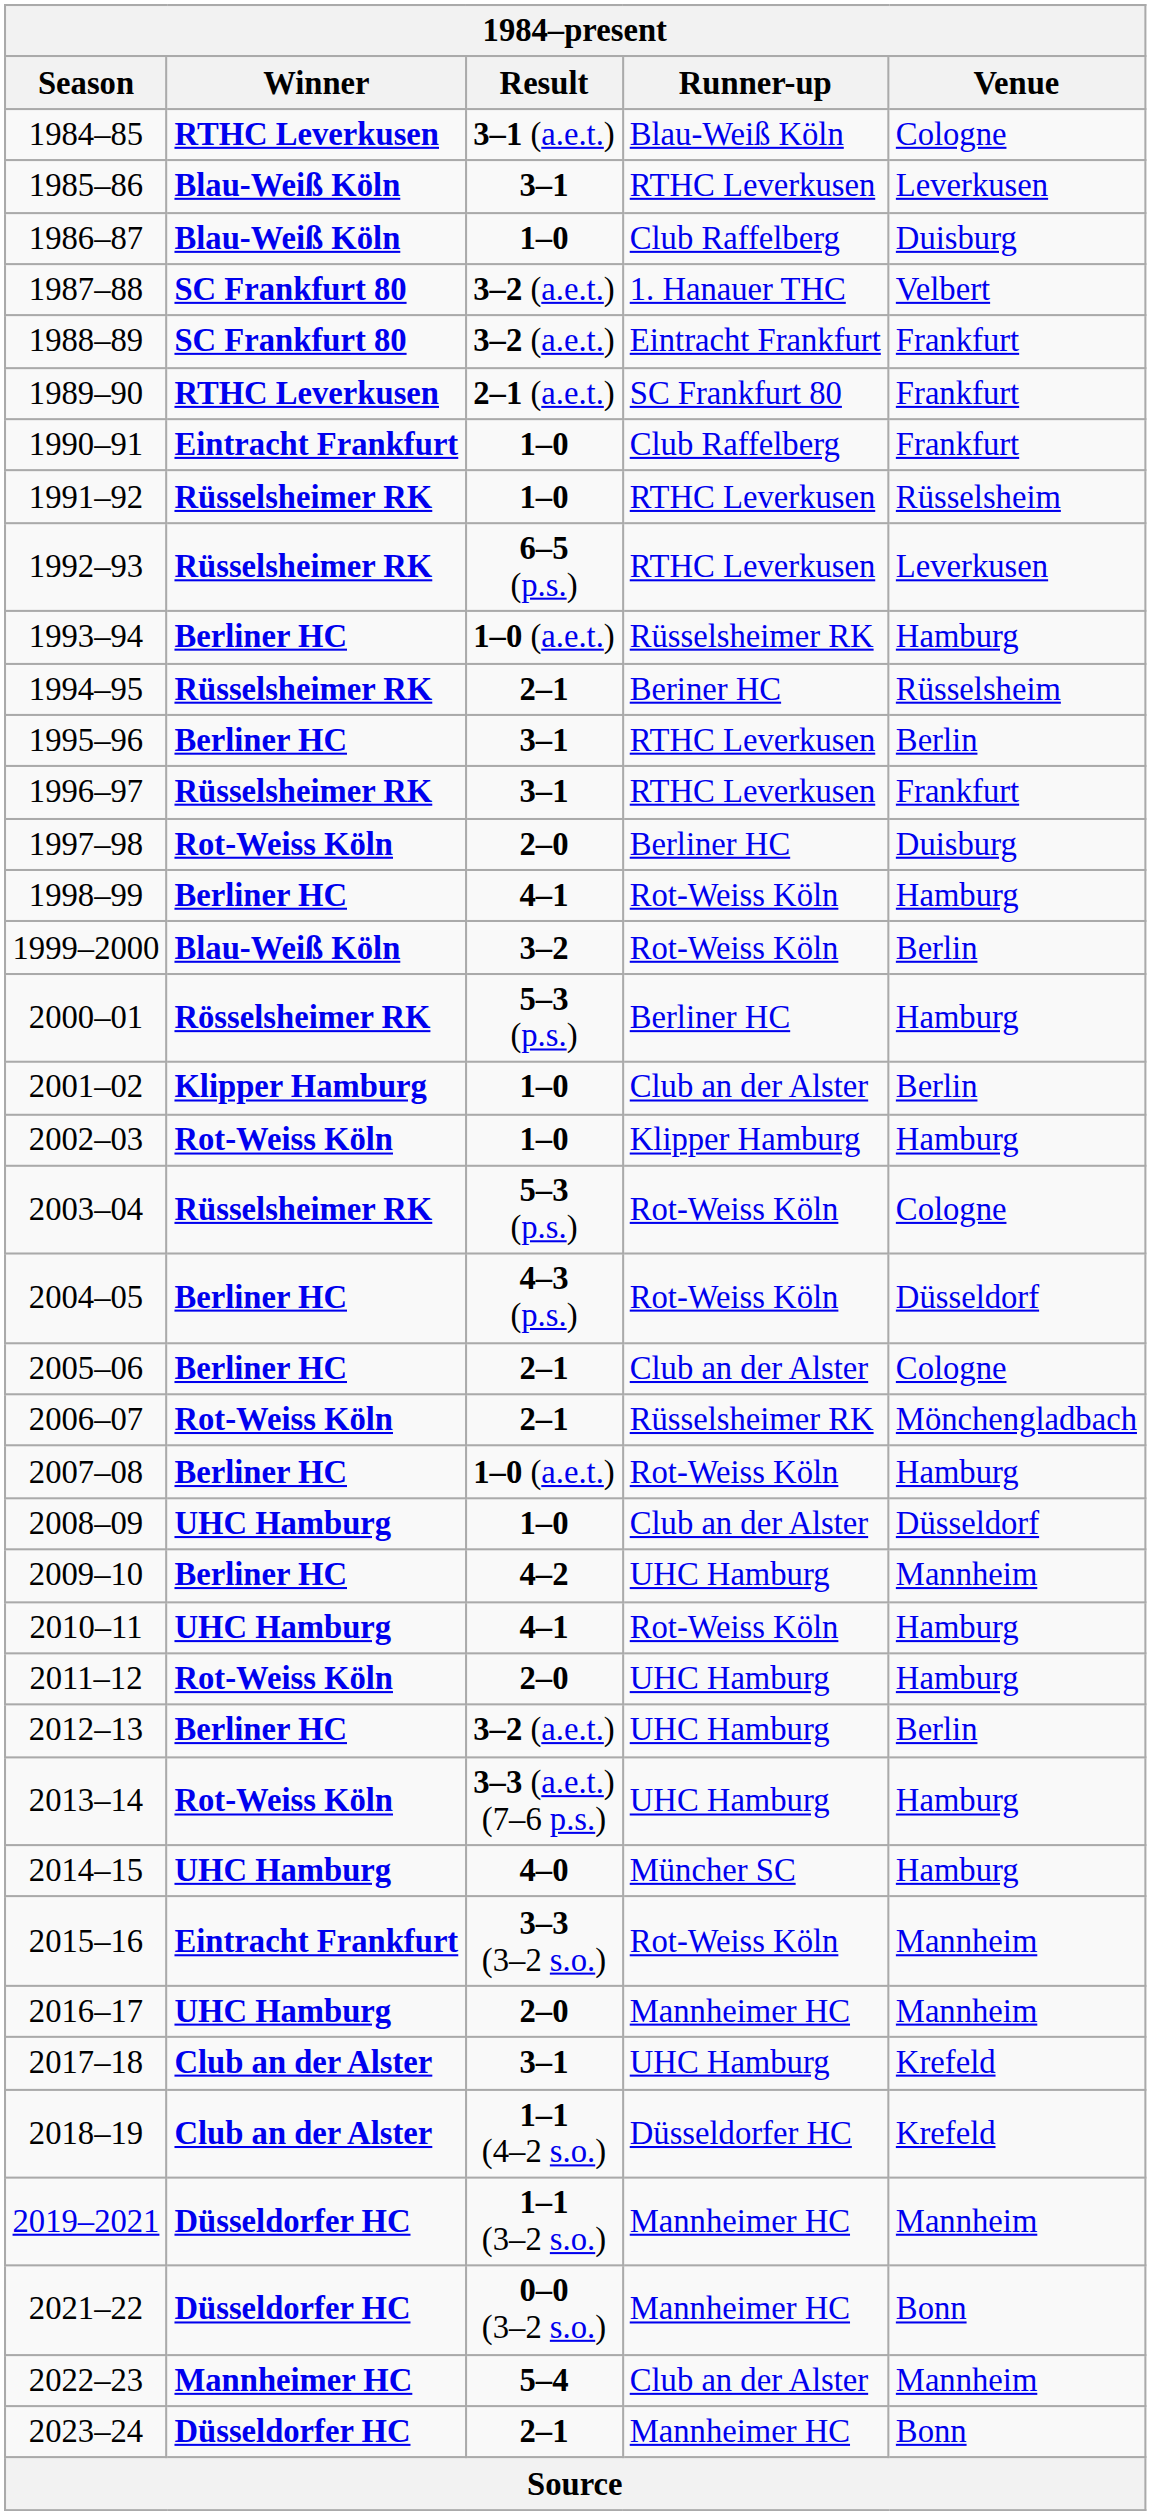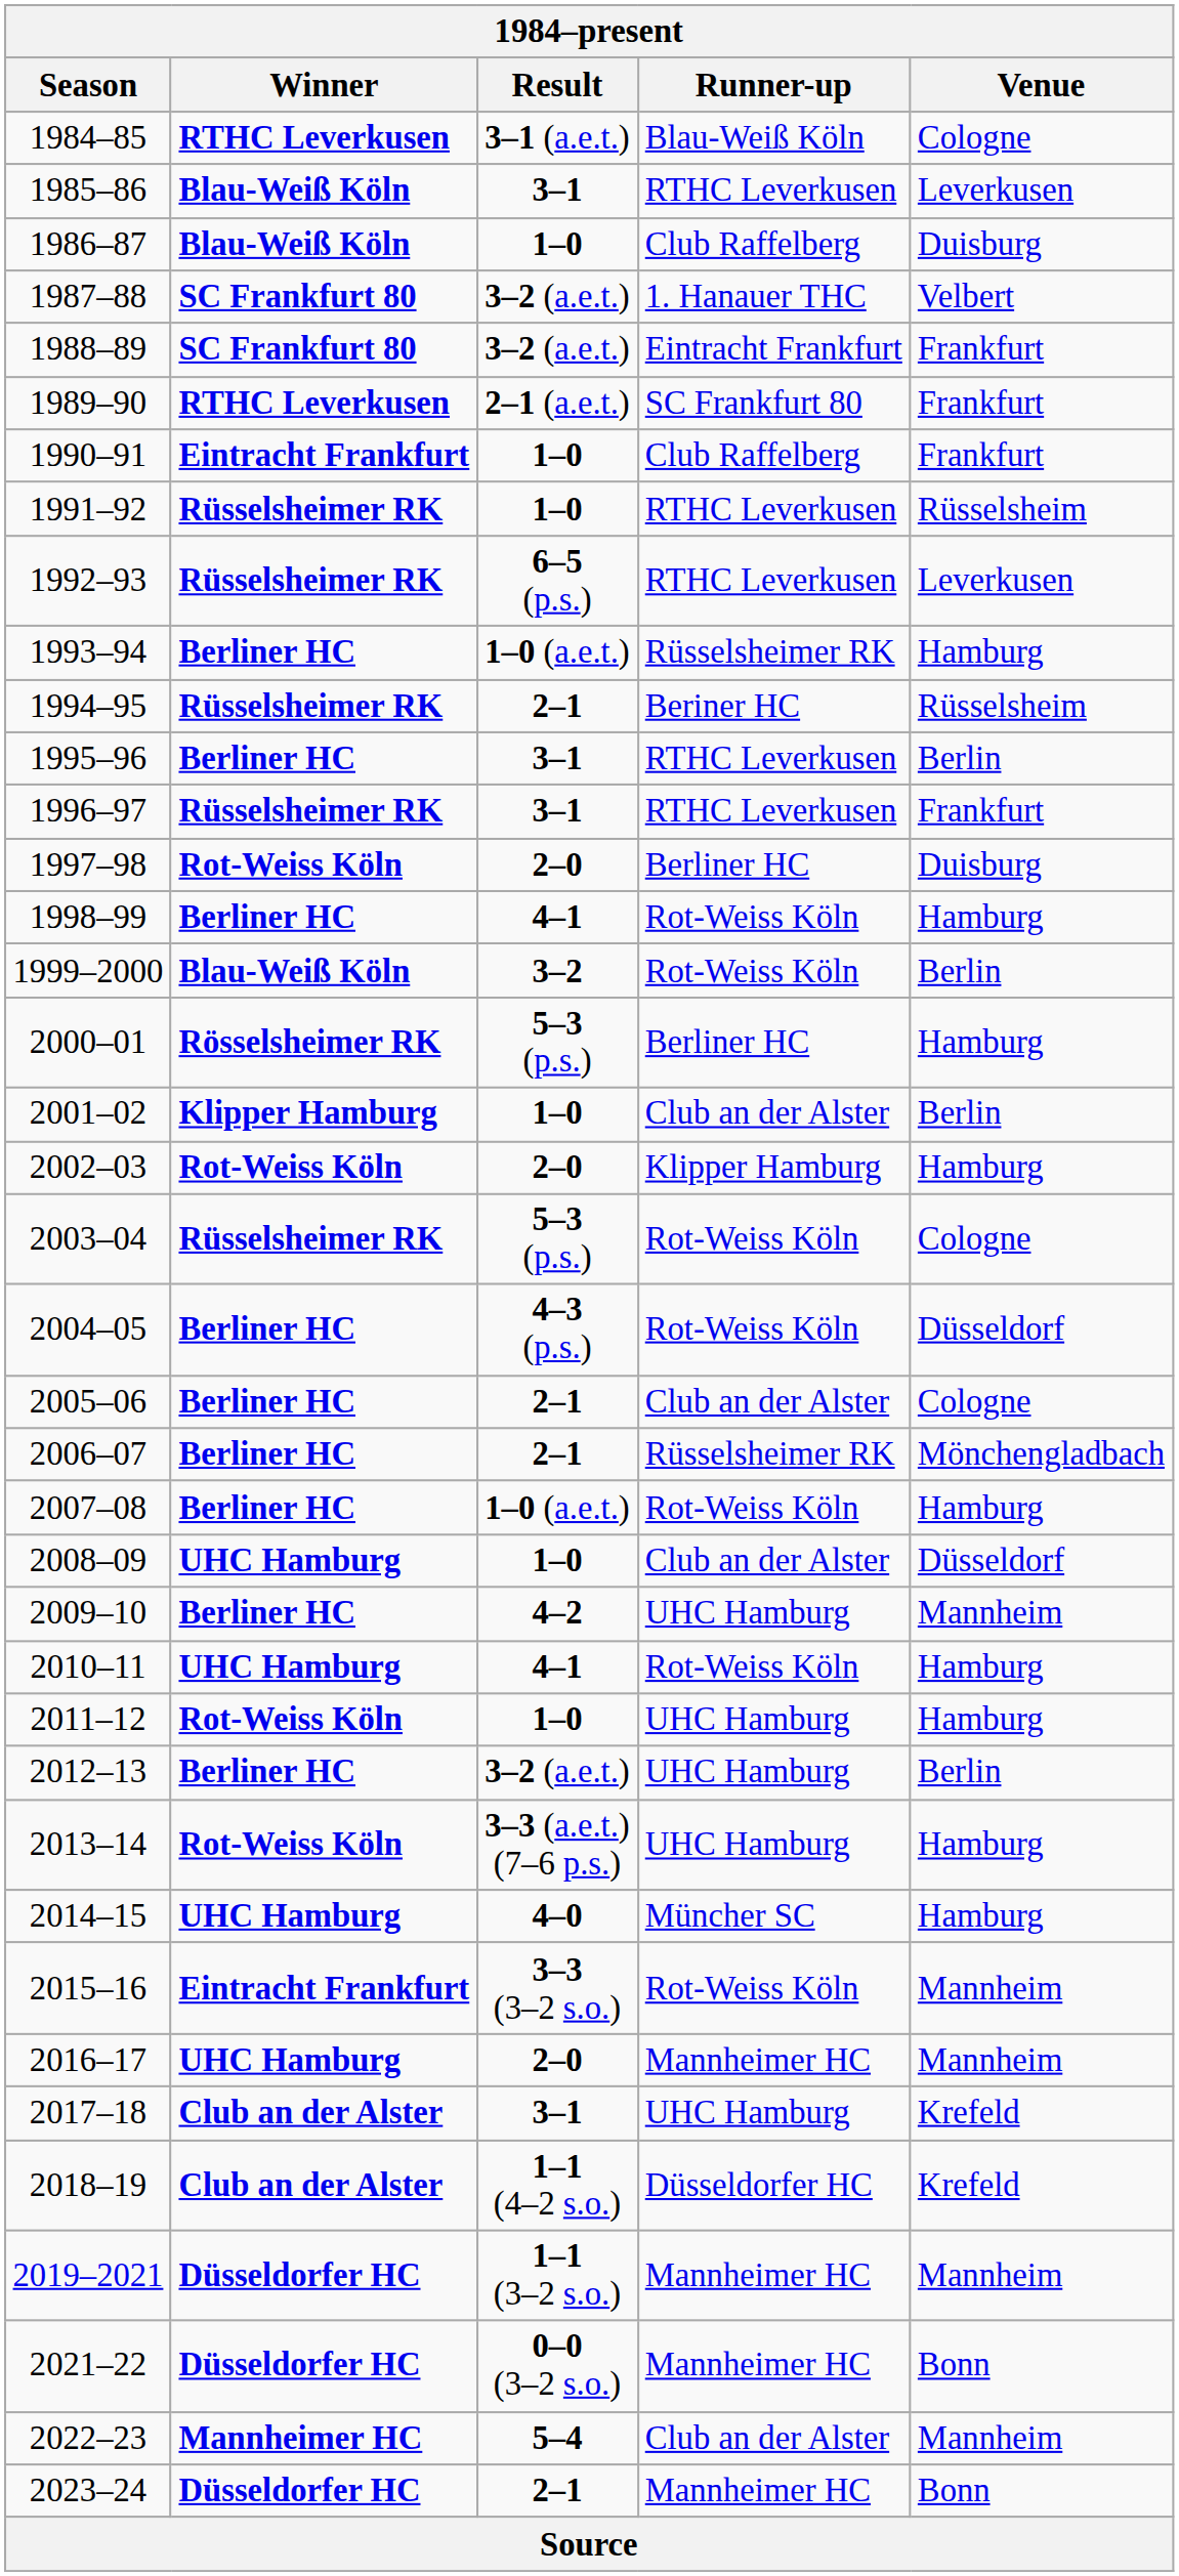 <table class=wikitable>
 <tr>
 <th colspan=5>1984–present</th>
 </tr>
 <tr>
 <th>Season</th>
 <th>Winner</th>
 <th>Result</th>
 <th>Runner-up</th>
 <th>Venue</th>
 </tr>
 <tr>
 <td align=center>1984–85</td>
 <td><strong><a href='#'>RTHC Leverkusen</a></strong></td>
 <td align=center><strong>3–1</strong> (<a href='#'>a.e.t.</a>)</td>
 <td><a href='#'>Blau-Weiß Köln</a></td>
 <td><a href='#'>Cologne</a></td>
 </tr>
 <tr>
 <td align=center>1985–86</td>
 <td><strong><a href='#'>Blau-Weiß Köln</a></strong></td>
 <td align=center><strong>3–1</strong></td>
 <td><a href='#'>RTHC Leverkusen</a></td>
 <td><a href='#'>Leverkusen</a></td>
 </tr>
 <tr>
 <td align=center>1986–87</td>
 <td><strong><a href='#'>Blau-Weiß Köln</a></strong></td>
 <td align=center><strong>1–0</strong></td>
 <td><a href='#'>Club Raffelberg</a></td>
 <td><a href='#'>Duisburg</a></td>
 </tr>
 <tr>
 <td align=center>1987–88</td>
 <td><strong><a href='#'>SC Frankfurt 80</a></strong></td>
 <td align=center><strong>3–2</strong> (<a href='#'>a.e.t.</a>)</td>
 <td><a href='#'>1. Hanauer THC</a></td>
 <td><a href='#'>Velbert</a></td>
 </tr>
 <tr>
 <td align=center>1988–89</td>
 <td><strong><a href='#'>SC Frankfurt 80</a></strong></td>
 <td align=center><strong>3–2</strong> (<a href='#'>a.e.t.</a>)</td>
 <td><a href='#'>Eintracht Frankfurt</a></td>
 <td><a href='#'>Frankfurt</a></td>
 </tr>
 <tr>
 <td align=center>1989–90</td>
 <td><strong><a href='#'>RTHC Leverkusen</a></strong></td>
 <td align=center><strong>2–1</strong> (<a href='#'>a.e.t.</a>)</td>
 <td><a href='#'>SC Frankfurt 80</a></td>
 <td><a href='#'>Frankfurt</a></td>
 </tr>
 <tr>
 <td align=center>1990–91</td>
 <td><strong><a href='#'>Eintracht Frankfurt</a></strong></td>
 <td align=center><strong>1–0</strong></td>
 <td><a href='#'>Club Raffelberg</a></td>
 <td><a href='#'>Frankfurt</a></td>
 </tr>
 <tr>
 <td align=center>1991–92</td>
 <td><strong><a href='#'>Rüsselsheimer RK</a></strong></td>
 <td align=center><strong>1–0</strong></td>
 <td><a href='#'>RTHC Leverkusen</a></td>
 <td><a href='#'>Rüsselsheim</a></td>
 </tr>
 <tr>
 <td align=center>1992–93</td>
 <td><strong><a href='#'>Rüsselsheimer RK</a></strong></td>
 <td align=center><strong>6–5</strong><br>(<a href='#'>p.s.</a>)</td>
 <td><a href='#'>RTHC Leverkusen</a></td>
 <td><a href='#'>Leverkusen</a></td>
 </tr>
 <tr>
 <td align=center>1993–94</td>
 <td><strong><a href='#'>Berliner HC</a></strong></td>
 <td align=center><strong>1–0</strong> (<a href='#'>a.e.t.</a>)</td>
 <td><a href='#'>Rüsselsheimer RK</a></td>
 <td><a href='#'>Hamburg</a></td>
 </tr>
 <tr>
 <td align=center>1994–95</td>
 <td><strong><a href='#'>Rüsselsheimer RK</a></strong></td>
 <td align=center><strong>2–1</strong></td>
 <td><a href='#'>Beriner HC</a></td>
 <td><a href='#'>Rüsselsheim</a></td>
 </tr>
 <tr>
 <td align=center>1995–96</td>
 <td><strong><a href='#'>Berliner HC</a></strong></td>
 <td align=center><strong>3–1</strong></td>
 <td><a href='#'>RTHC Leverkusen</a></td>
 <td><a href='#'>Berlin</a></td>
 </tr>
 <tr>
 <td align=center>1996–97</td>
 <td><strong><a href='#'>Rüsselsheimer RK</a></strong></td>
 <td align=center><strong>3–1</strong></td>
 <td><a href='#'>RTHC Leverkusen</a></td>
 <td><a href='#'>Frankfurt</a></td>
 </tr>
 <tr>
 <td align=center>1997–98</td>
 <td><strong><a href='#'>Rot-Weiss Köln</a></strong></td>
 <td align=center><strong>2–0</strong></td>
 <td><a href='#'>Berliner HC</a></td>
 <td><a href='#'>Duisburg</a></td>
 </tr>
 <tr>
 <td align=center>1998–99</td>
 <td><strong><a href='#'>Berliner HC</a></strong></td>
 <td align=center><strong>4–1</strong></td>
 <td><a href='#'>Rot-Weiss Köln</a></td>
 <td><a href='#'>Hamburg</a></td>
 </tr>
 <tr>
 <td align=center>1999–2000</td>
 <td><strong><a href='#'>Blau-Weiß Köln</a></strong></td>
 <td align=center><strong>3–2</strong></td>
 <td><a href='#'>Rot-Weiss Köln</a></td>
 <td><a href='#'>Berlin</a></td>
 </tr>
 <tr>
 <td align=center>2000–01</td>
 <td><strong><a href='#'>Rösselsheimer RK</a></strong></td>
 <td align=center><strong>5–3</strong><br>(<a href='#'>p.s.</a>)</td>
 <td><a href='#'>Berliner HC</a></td>
 <td><a href='#'>Hamburg</a></td>
 </tr>
 <tr>
 <td align=center>2001–02</td>
 <td><strong><a href='#'>Klipper Hamburg</a></strong></td>
 <td align=center><strong>1–0</strong></td>
 <td><a href='#'>Club an der Alster</a></td>
 <td><a href='#'>Berlin</a></td>
 </tr>
 <tr>
 <td align=center>2002–03</td>
 <td><strong><a href='#'>Rot-Weiss Köln</a></strong></td>
-<td align=center><strong>1–0</strong></td>
+<td align=center><strong>2–0</strong></td>
 <td><a href='#'>Klipper Hamburg</a></td>
 <td><a href='#'>Hamburg</a></td>
 </tr>
 <tr>
 <td align=center>2003–04</td>
 <td><strong><a href='#'>Rüsselsheimer RK</a></strong></td>
 <td align=center><strong>5–3</strong><br>(<a href='#'>p.s.</a>)</td>
 <td><a href='#'>Rot-Weiss Köln</a></td>
 <td><a href='#'>Cologne</a></td>
 </tr>
 <tr>
 <td align=center>2004–05</td>
 <td><strong><a href='#'>Berliner HC</a></strong></td>
 <td align=center><strong>4–3</strong><br>(<a href='#'>p.s.</a>)</td>
 <td><a href='#'>Rot-Weiss Köln</a></td>
 <td><a href='#'>Düsseldorf</a></td>
 </tr>
 <tr>
 <td align=center>2005–06</td>
 <td><strong><a href='#'>Berliner HC</a></strong></td>
 <td align=center><strong>2–1</strong></td>
 <td><a href='#'>Club an der Alster</a></td>
 <td><a href='#'>Cologne</a></td>
 </tr>
 <tr>
 <td align=center>2006–07</td>
-<td><strong><a href='#'>Rot-Weiss Köln</a></strong></td>
+<td><strong><a href='#'>Berliner HC</a></strong></td>
 <td align=center><strong>2–1</strong></td>
 <td><a href='#'>Rüsselsheimer RK</a></td>
 <td><a href='#'>Mönchengladbach</a></td>
 </tr>
 <tr>
 <td align=center>2007–08</td>
 <td><strong><a href='#'>Berliner HC</a></strong></td>
 <td align=center><strong>1–0</strong> (<a href='#'>a.e.t.</a>)</td>
 <td><a href='#'>Rot-Weiss Köln</a></td>
 <td><a href='#'>Hamburg</a></td>
 </tr>
 <tr>
 <td align=center>2008–09</td>
 <td><strong><a href='#'>UHC Hamburg</a></strong></td>
 <td align=center><strong>1–0</strong></td>
 <td><a href='#'>Club an der Alster</a></td>
 <td><a href='#'>Düsseldorf</a></td>
 </tr>
 <tr>
 <td align=center>2009–10</td>
 <td><strong><a href='#'>Berliner HC</a></strong></td>
 <td align=center><strong>4–2</strong></td>
 <td><a href='#'>UHC Hamburg</a></td>
 <td><a href='#'>Mannheim</a></td>
 </tr>
 <tr>
 <td align=center>2010–11</td>
 <td><strong><a href='#'>UHC Hamburg</a></strong></td>
 <td align=center><strong>4–1</strong></td>
 <td><a href='#'>Rot-Weiss Köln</a></td>
 <td><a href='#'>Hamburg</a></td>
 </tr>
 <tr>
 <td align=center>2011–12</td>
 <td><strong><a href='#'>Rot-Weiss Köln</a></strong></td>
-<td align=center><strong>2–0</strong></td>
+<td align=center><strong>1–0</strong></td>
 <td><a href='#'>UHC Hamburg</a></td>
 <td><a href='#'>Hamburg</a></td>
 </tr>
 <tr>
 <td align=center>2012–13</td>
 <td><strong><a href='#'>Berliner HC</a></strong></td>
 <td align=center><strong>3–2</strong> (<a href='#'>a.e.t.</a>)</td>
 <td><a href='#'>UHC Hamburg</a></td>
 <td><a href='#'>Berlin</a></td>
 </tr>
 <tr>
 <td align=center>2013–14</td>
 <td><strong><a href='#'>Rot-Weiss Köln</a></strong></td>
 <td align=center><strong>3–3</strong> (<a href='#'>a.e.t.</a>)<br>(7–6 <a href='#'>p.s.</a>)</td>
 <td><a href='#'>UHC Hamburg</a></td>
 <td><a href='#'>Hamburg</a></td>
 </tr>
 <tr>
 <td align=center>2014–15</td>
 <td><strong><a href='#'>UHC Hamburg</a></strong></td>
 <td align=center><strong>4–0</strong></td>
 <td><a href='#'>Müncher SC</a></td>
 <td><a href='#'>Hamburg</a></td>
 </tr>
 <tr>
 <td align=center>2015–16</td>
 <td><strong><a href='#'>Eintracht Frankfurt</a></strong></td>
 <td align=center><strong>3–3</strong><br>(3–2 <a href='#'>s.o.</a>)</td>
 <td><a href='#'>Rot-Weiss Köln</a></td>
 <td><a href='#'>Mannheim</a></td>
 </tr>
 <tr>
 <td align=center>2016–17</td>
 <td><strong><a href='#'>UHC Hamburg</a></strong></td>
 <td align=center><strong>2–0</strong></td>
 <td><a href='#'>Mannheimer HC</a></td>
 <td><a href='#'>Mannheim</a></td>
 </tr>
 <tr>
 <td align=center>2017–18</td>
 <td><strong><a href='#'>Club an der Alster</a></strong></td>
 <td align=center><strong>3–1</strong></td>
 <td><a href='#'>UHC Hamburg</a></td>
 <td><a href='#'>Krefeld</a></td>
 </tr>
 <tr>
 <td align=center>2018–19</td>
 <td><strong><a href='#'>Club an der Alster</a></strong></td>
 <td align=center><strong>1–1</strong><br>(4–2 <a href='#'>s.o.</a>)</td>
 <td><a href='#'>Düsseldorfer HC</a></td>
 <td><a href='#'>Krefeld</a></td>
 </tr>
 <tr>
 <td align=center><a href='#'>2019–2021</a></td>
 <td><strong><a href='#'>Düsseldorfer HC</a></strong></td>
 <td align=center><strong>1–1</strong><br>(3–2 <a href='#'>s.o.</a>)</td>
 <td><a href='#'>Mannheimer HC</a></td>
 <td><a href='#'>Mannheim</a></td>
 </tr>
 <tr>
 <td align=center>2021–22</td>
 <td><strong><a href='#'>Düsseldorfer HC</a></strong></td>
 <td align=center><strong>0–0</strong><br>(3–2 <a href='#'>s.o.</a>)</td>
 <td><a href='#'>Mannheimer HC</a></td>
 <td><a href='#'>Bonn</a></td>
 </tr>
 <tr>
 <td align=center>2022–23</td>
 <td><strong><a href='#'>Mannheimer HC</a></strong></td>
 <td align=center><strong>5–4</strong></td>
 <td><a href='#'>Club an der Alster</a></td>
 <td><a href='#'>Mannheim</a></td>
 </tr>
 <tr>
 <td align=center>2023–24</td>
 <td><strong><a href='#'>Düsseldorfer HC</a></strong></td>
 <td align=center><strong>2–1</strong></td>
 <td><a href='#'>Mannheimer HC</a></td>
 <td><a href='#'>Bonn</a></td>
 </tr>
 <tr>
 <th colspan=5>Source</th>
 </tr>
 </table>
